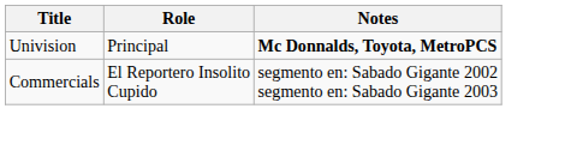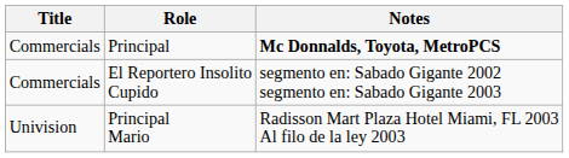 <table class="wikitable sortable">
 <tr>
 <th>Title</th>
 <th>Role</th>
 <th class="unsortable">Notes</th>
 </tr>
 <tr>
-<td>Univision</td>
+<td>Commercials</td>
 <td>Principal</td>
 <td><strong>Mc Donnalds, Toyota, MetroPCS</strong></td>
 </tr>
 <tr>
 <td>Commercials</td>
 <td>El Reportero Insolito<br>Cupido</td>
 <td>segmento en:  Sabado Gigante 2002<br>segmento en:   Sabado Gigante 2003</td>
 </tr>
+<tr>
+<td>Univision</td>
+<td>Principal<br>Mario</td>
+<td>Radisson Mart Plaza Hotel Miami, FL 2003<br>Al filo de la ley 2003</td>
+</tr>
 </table>
